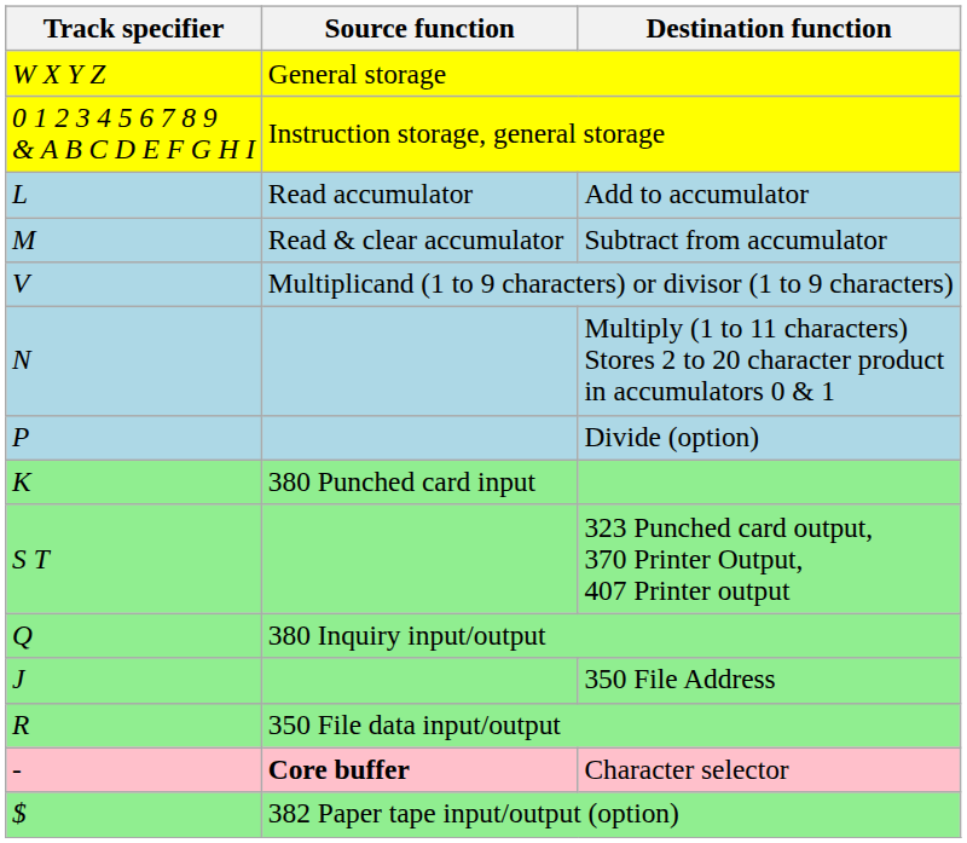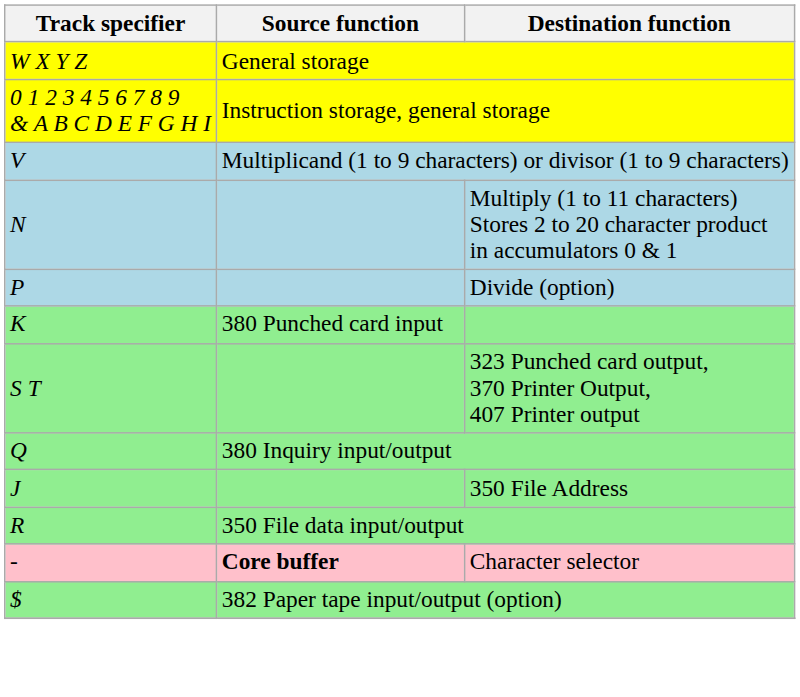 <table class="wikitable" align="left">
 <tr>
 <th>Track specifier</th>
 <th>Source function</th>
 <th>Destination function</th>
 </tr>
 <tr BGCOLOR="yellow">
 <td><em>W X Y Z</em></td>
 <td colspan=2>General storage</td>
 </tr>
 <tr BGCOLOR="yellow">
 <td><em>0 1 2 3 4 5 6 7 8 9<br>& A B C D E F G H I</em></td>
 <td colspan=2>Instruction storage, general storage</td>
-</tr>
-<tr BGCOLOR="lightblue">
-<td><em>L</em></td>
-<td>Read accumulator</td>
-<td>Add to accumulator</td>
-</tr>
-<tr BGCOLOR="lightblue">
-<td><em>M</em></td>
-<td>Read & clear accumulator</td>
-<td>Subtract from accumulator</td>
 </tr>
 <tr BGCOLOR="lightblue">
 <td><em>V</em></td>
 <td colspan=2>Multiplicand (1 to 9 characters) or divisor (1 to 9 characters)</td>
 </tr>
 <tr BGCOLOR="lightblue">
 <td><em>N</em></td>
 <td></td>
 <td>Multiply (1 to 11 characters)<br>Stores 2 to 20 character product<br>in accumulators 0 & 1</td>
 </tr>
 <tr BGCOLOR="lightblue">
 <td><em>P</em></td>
 <td></td>
 <td>Divide (option)</td>
 </tr>
 <tr BGCOLOR="lightgreen">
 <td><em>K</em></td>
 <td>380 Punched card input</td>
 <td></td>
 </tr>
 <tr BGCOLOR="lightgreen">
 <td><em>S T</em></td>
 <td></td>
 <td>323 Punched card output,<br>370 Printer Output,<br>407 Printer output</td>
 </tr>
 <tr BGCOLOR="lightgreen">
 <td><em>Q</em></td>
 <td colspan=2>380 Inquiry input/output</td>
 </tr>
 <tr BGCOLOR="lightgreen">
 <td><em>J</em></td>
 <td></td>
 <td>350 File Address</td>
 </tr>
 <tr BGCOLOR="lightgreen">
 <td><em>R</em></td>
 <td colspan=2>350 File data input/output</td>
 </tr>
 <tr BGCOLOR="pink">
 <td><em>-</em></td>
 <td><strong>Core buffer</strong></td>
 <td>Character selector</td>
 </tr>
 <tr BGCOLOR="lightgreen">
 <td><em>$</em></td>
 <td colspan=2>382 Paper tape input/output (option)</td>
 </tr>
 <tr>
 </tr>
 </table>
